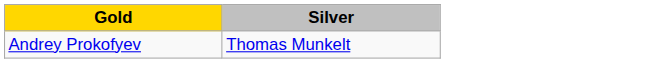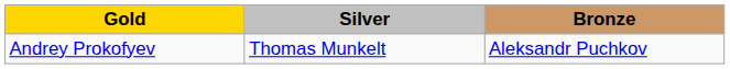 <table class="wikitable" style="text-align:left">
 <tr align="center">
 <td width=200 bgcolor=gold><strong>Gold</strong></td>
 <td width=200 bgcolor=silver><strong>Silver</strong></td>
+<td width=200 bgcolor=CC9966><strong>Bronze</strong></td>
 </tr>
 <tr>
 <td><a href='#'>Andrey Prokofyev</a><br><em></em></td>
 <td><a href='#'>Thomas Munkelt</a><br><em></em></td>
+<td><a href='#'>Aleksandr Puchkov</a><br><em></em></td>
 </tr>
 </table>
